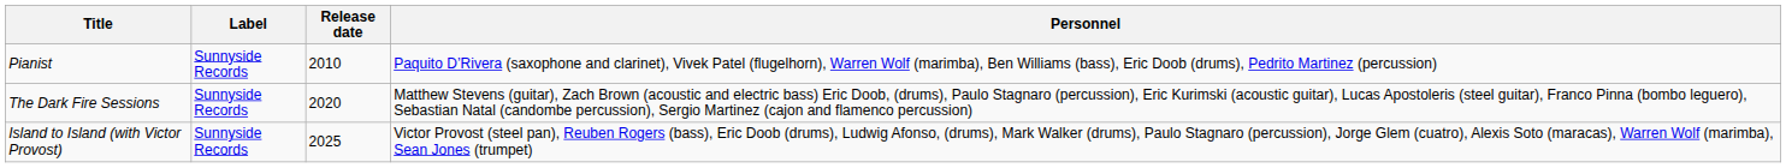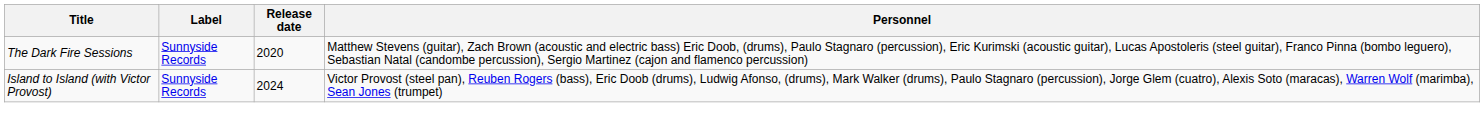 <table class="wikitable sortable">
 <tr>
 <th>Title</th>
 <th>Label</th>
 <th>Release date</th>
 <th>Personnel</th>
-</tr>
-<tr>
-<td><em>Pianist</em></td>
-<td><a href='#'>Sunnyside Records</a></td>
-<td>2010</td>
-<td><a href='#'>Paquito D’Rivera</a> (saxophone and clarinet), Vivek Patel (flugelhorn), <a href='#'>Warren Wolf</a> (marimba), Ben Williams (bass), Eric Doob (drums), <a href='#'>Pedrito Martinez</a> (percussion)</td>
 </tr>
 <tr>
 <td><em>The Dark Fire Sessions</em></td>
 <td><a href='#'>Sunnyside Records</a></td>
 <td>2020</td>
 <td>Matthew Stevens (guitar), Zach Brown (acoustic and electric bass) Eric Doob, (drums), Paulo Stagnaro (percussion), Eric Kurimski (acoustic guitar), Lucas Apostoleris (steel guitar), Franco Pinna (bombo leguero), Sebastian Natal (candombe percussion), Sergio Martinez (cajon and flamenco percussion)</td>
 </tr>
 <tr>
 <td><em>Island to Island (with Victor Provost)</em></td>
 <td><a href='#'>Sunnyside Records</a></td>
-<td>2025</td>
+<td>2024</td>
 <td>Victor Provost (steel pan), <a href='#'>Reuben Rogers</a> (bass), Eric Doob (drums), Ludwig Afonso, (drums), Mark Walker (drums), Paulo Stagnaro (percussion), Jorge Glem (cuatro), Alexis Soto (maracas), <a href='#'>Warren Wolf</a> (marimba), <a href='#'>Sean Jones</a> (trumpet)</td>
 </tr>
 </table>
